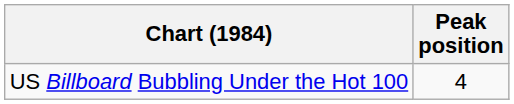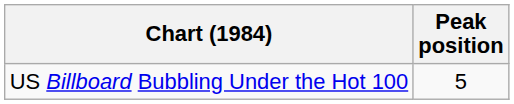 <table class="wikitable">
 <tr>
 <th>Chart (1984)</th>
 <th>Peak<br>position</th>
 </tr>
 <tr>
 <td align="left">US <em><a href='#'>Billboard</a></em> <a href='#'>Bubbling Under the Hot 100</a></td>
-<td style="text-align:center;">4</td>
+<td style="text-align:center;">5</td>
 </tr>
 </table>
